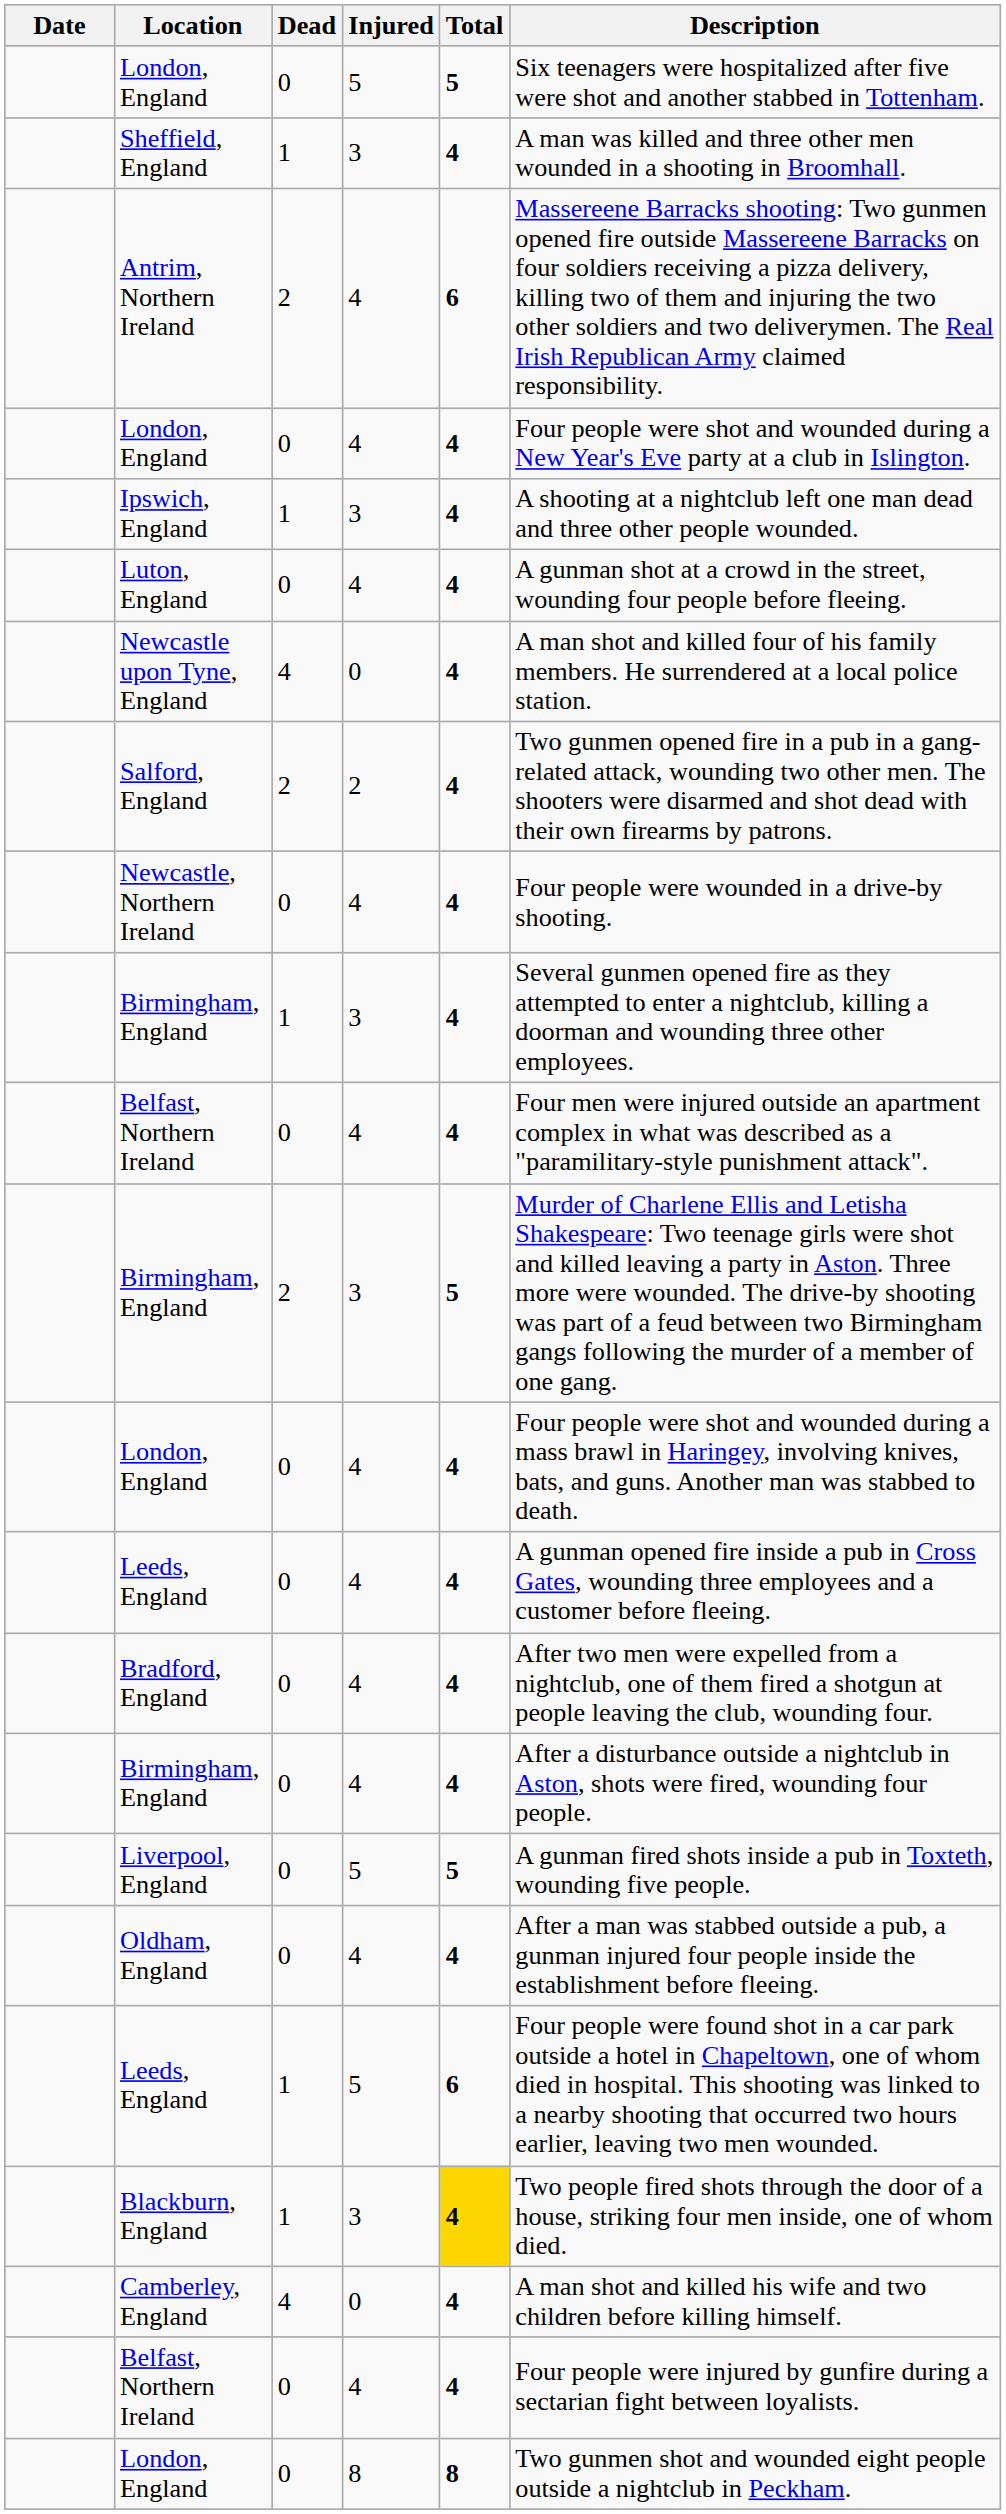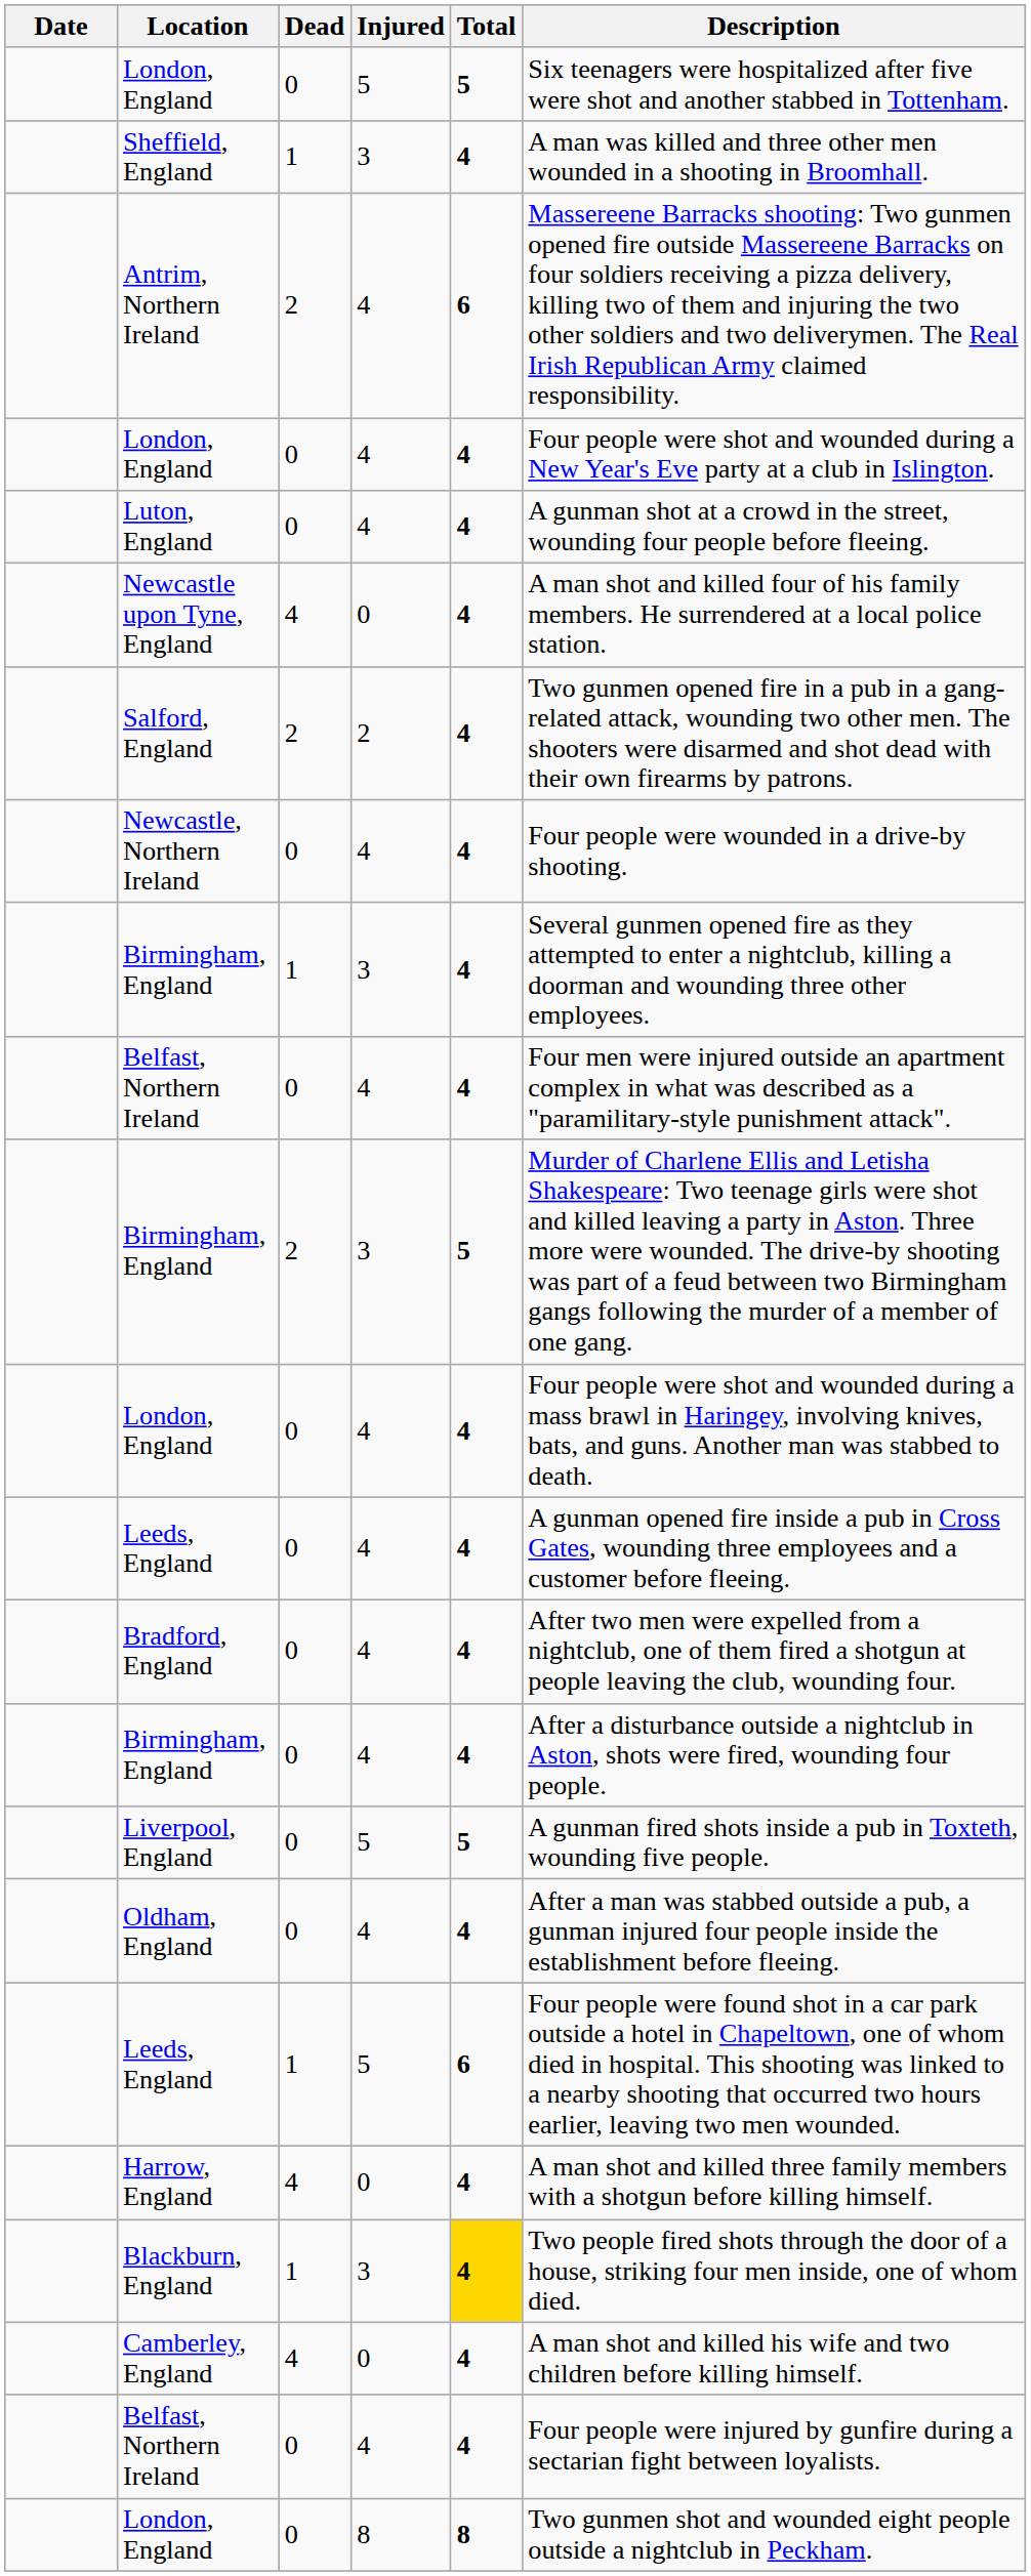 <table class="wikitable sortable mw-datatable">
 <tr>
 <th width=12%>Date</th>
 <th width=16%>Location</th>
 <th width=5%>Dead</th>
 <th width=5%>Injured</th>
 <th width=5%>Total</th>
 <th width=60%>Description</th>
 </tr>
 <tr>
 <td></td>
 <td><a href='#'>London</a>, England</td>
 <td>0</td>
 <td>5</td>
 <td><strong>5</strong></td>
 <td>Six teenagers were hospitalized after five were shot and another stabbed in <a href='#'>Tottenham</a>.</td>
 </tr>
 <tr>
 <td></td>
 <td><a href='#'>Sheffield</a>, England</td>
 <td>1</td>
 <td>3</td>
 <td><strong>4</strong></td>
 <td>A man was killed and three other men wounded in a shooting in <a href='#'>Broomhall</a>.</td>
 </tr>
 <tr>
 <td></td>
 <td><a href='#'>Antrim</a>, Northern Ireland</td>
 <td>2</td>
 <td>4</td>
 <td><strong>6</strong></td>
 <td><a href='#'>Massereene Barracks shooting</a>: Two gunmen opened fire outside <a href='#'>Massereene Barracks</a> on four soldiers receiving a pizza delivery, killing two of them and injuring the two other soldiers and two deliverymen. The <a href='#'>Real Irish Republican Army</a> claimed responsibility.</td>
 </tr>
 <tr>
 <td></td>
 <td><a href='#'>London</a>, England</td>
 <td>0</td>
 <td>4</td>
 <td><strong>4</strong></td>
 <td>Four people were shot and wounded during a <a href='#'>New Year's Eve</a> party at a club in <a href='#'>Islington</a>.</td>
-</tr>
-<tr>
-<td></td>
-<td><a href='#'>Ipswich</a>, England</td>
-<td>1</td>
-<td>3</td>
-<td><strong>4</strong></td>
-<td>A shooting at a nightclub left one man dead and three other people wounded.</td>
 </tr>
 <tr>
 <td></td>
 <td><a href='#'>Luton</a>, England</td>
 <td>0</td>
 <td>4</td>
 <td><strong>4</strong></td>
 <td>A gunman shot at a crowd in the street, wounding four people before fleeing.</td>
 </tr>
 <tr>
 <td></td>
 <td><a href='#'>Newcastle upon Tyne</a>, England</td>
 <td>4</td>
 <td>0</td>
 <td><strong>4</strong></td>
 <td>A man shot and killed four of his family members. He surrendered at a local police station.</td>
 </tr>
 <tr>
 <td></td>
 <td><a href='#'>Salford</a>, England</td>
 <td>2</td>
 <td>2</td>
 <td><strong>4</strong></td>
 <td>Two gunmen opened fire in a pub in a gang-related attack, wounding two other men. The shooters were disarmed and shot dead with their own firearms by patrons.</td>
 </tr>
 <tr>
 <td></td>
 <td><a href='#'>Newcastle</a>, Northern Ireland</td>
 <td>0</td>
 <td>4</td>
 <td><strong>4</strong></td>
 <td>Four people were wounded in a drive-by shooting.</td>
 </tr>
 <tr>
 <td></td>
 <td><a href='#'>Birmingham</a>, England</td>
 <td>1</td>
 <td>3</td>
 <td><strong>4</strong></td>
 <td>Several gunmen opened fire as they attempted to enter a nightclub, killing a doorman and wounding three other employees.</td>
 </tr>
 <tr>
 <td></td>
 <td><a href='#'>Belfast</a>, Northern Ireland</td>
 <td>0</td>
 <td>4</td>
 <td><strong>4</strong></td>
 <td>Four men were injured outside an apartment complex in what was described as a "paramilitary-style punishment attack".</td>
 </tr>
 <tr>
 <td></td>
 <td><a href='#'>Birmingham</a>, England</td>
 <td>2</td>
 <td>3</td>
 <td><strong>5</strong></td>
 <td><a href='#'>Murder of Charlene Ellis and Letisha Shakespeare</a>: Two teenage girls were shot and killed leaving a party in <a href='#'>Aston</a>. Three more were wounded. The drive-by shooting was part of a feud between two Birmingham gangs following the murder of a member of one gang.</td>
 </tr>
 <tr>
 <td></td>
 <td><a href='#'>London</a>, England</td>
 <td>0</td>
 <td>4</td>
 <td><strong>4</strong></td>
 <td>Four people were shot and wounded during a mass brawl in <a href='#'>Haringey</a>, involving knives, bats, and guns. Another man was stabbed to death.</td>
 </tr>
 <tr>
 <td></td>
 <td><a href='#'>Leeds</a>, England</td>
 <td>0</td>
 <td>4</td>
 <td><strong>4</strong></td>
 <td>A gunman opened fire inside a pub in <a href='#'>Cross Gates</a>, wounding three employees and a customer before fleeing.</td>
 </tr>
 <tr>
 <td></td>
 <td><a href='#'>Bradford</a>, England</td>
 <td>0</td>
 <td>4</td>
 <td><strong>4</strong></td>
 <td>After two men were expelled from a nightclub, one of them fired a shotgun at people leaving the club, wounding four.</td>
 </tr>
 <tr>
 <td></td>
 <td><a href='#'>Birmingham</a>, England</td>
 <td>0</td>
 <td>4</td>
 <td><strong>4</strong></td>
 <td>After a disturbance outside a nightclub in <a href='#'>Aston</a>, shots were fired, wounding four people.</td>
 </tr>
 <tr>
 <td></td>
 <td><a href='#'>Liverpool</a>, England</td>
 <td>0</td>
 <td>5</td>
 <td><strong>5</strong></td>
 <td>A gunman fired shots inside a pub in <a href='#'>Toxteth</a>, wounding five people.</td>
 </tr>
 <tr>
 <td></td>
 <td><a href='#'>Oldham</a>, England</td>
 <td>0</td>
 <td>4</td>
 <td><strong>4</strong></td>
 <td>After a man was stabbed outside a pub, a gunman injured four people inside the establishment before fleeing.</td>
 </tr>
 <tr>
 <td></td>
 <td><a href='#'>Leeds</a>, England</td>
 <td>1</td>
 <td>5</td>
 <td><strong>6</strong></td>
 <td>Four people were found shot in a car park outside a hotel in <a href='#'>Chapeltown</a>, one of whom died in hospital. This shooting was linked to a nearby shooting that occurred two hours earlier, leaving two men wounded.</td>
 </tr>
 <tr>
 <td></td>
+<td><a href='#'>Harrow</a>, England</td>
+<td>4</td>
+<td>0</td>
+<td><strong>4</strong></td>
+<td>A man shot and killed three family members with a shotgun before killing himself.</td>
+</tr>
+<tr>
+<td></td>
 <td><a href='#'>Blackburn</a>, England</td>
 <td>1</td>
 <td>3</td>
 <td style="background: gold;"><strong>4</strong></td>
 <td>Two people fired shots through the door of a house, striking four men inside, one of whom died.</td>
 </tr>
 <tr>
 <td></td>
 <td><a href='#'>Camberley</a>, England</td>
 <td>4</td>
 <td>0</td>
 <td><strong>4</strong></td>
 <td>A man shot and killed his wife and two children before killing himself.</td>
 </tr>
 <tr>
 <td></td>
 <td><a href='#'>Belfast</a>, Northern Ireland</td>
 <td>0</td>
 <td>4</td>
 <td><strong>4</strong></td>
 <td>Four people were injured by gunfire during a sectarian fight between loyalists.</td>
 </tr>
 <tr>
 <td></td>
 <td><a href='#'>London</a>, England</td>
 <td>0</td>
 <td>8</td>
 <td><strong>8</strong></td>
 <td>Two gunmen shot and wounded eight people outside a nightclub in <a href='#'>Peckham</a>.</td>
 </tr>
 </table>
